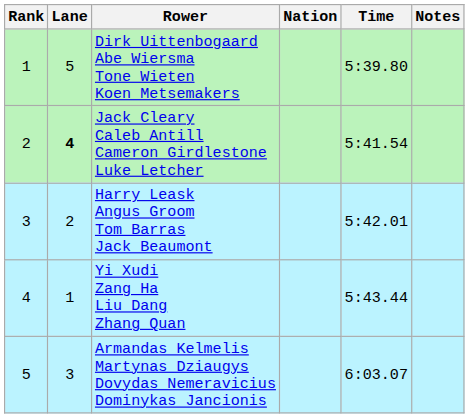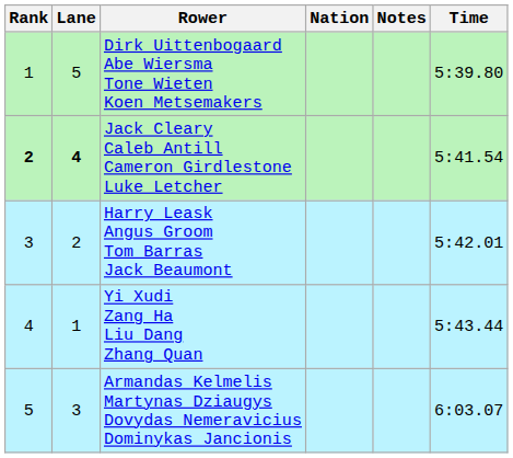 <table class="wikitable sortable" style="text-align:center">
 <tr>
 <th>Rank</th>
 <th>Lane</th>
 <th>Rower</th>
 <th>Nation</th>
+<th>Notes</th>
 <th>Time</th>
-<th>Notes</th>
 </tr>
 <tr bgcolor=bbf3bb>
 <td>1</td>
 <td>5</td>
 <td align=left><a href='#'>Dirk Uittenbogaard</a><br><a href='#'>Abe Wiersma</a><br><a href='#'>Tone Wieten</a><br><a href='#'>Koen Metsemakers</a></td>
 <td align=left></td>
+<td></td>
 <td>5:39.80</td>
-<td></td>
 </tr>
 <tr bgcolor=bbf3bb>
-<td>2</td>
+<td><strong>2</strong></td>
 <td><strong>4</strong></td>
 <td align=left><a href='#'>Jack Cleary</a><br><a href='#'>Caleb Antill</a><br><a href='#'>Cameron Girdlestone</a><br><a href='#'>Luke Letcher</a></td>
 <td align=left></td>
+<td></td>
 <td>5:41.54</td>
-<td></td>
 </tr>
 <tr bgcolor=bbf3ff>
 <td>3</td>
 <td>2</td>
 <td align=left><a href='#'>Harry Leask</a><br><a href='#'>Angus Groom</a><br><a href='#'>Tom Barras</a><br><a href='#'>Jack Beaumont</a></td>
 <td align=left></td>
+<td></td>
 <td>5:42.01</td>
-<td></td>
 </tr>
 <tr bgcolor=bbf3ff>
 <td>4</td>
 <td>1</td>
 <td align=left><a href='#'>Yi Xudi</a><br><a href='#'>Zang Ha</a><br><a href='#'>Liu Dang</a><br><a href='#'>Zhang Quan</a></td>
 <td align=left></td>
+<td></td>
 <td>5:43.44</td>
-<td></td>
 </tr>
 <tr bgcolor=bbf3ff>
 <td>5</td>
 <td>3</td>
 <td align=left><a href='#'>Armandas Kelmelis</a><br><a href='#'>Martynas Dziaugys</a><br><a href='#'>Dovydas Nemeravicius</a><br><a href='#'>Dominykas Jancionis</a></td>
 <td align=left></td>
+<td></td>
 <td>6:03.07</td>
-<td></td>
 </tr>
 </table>
